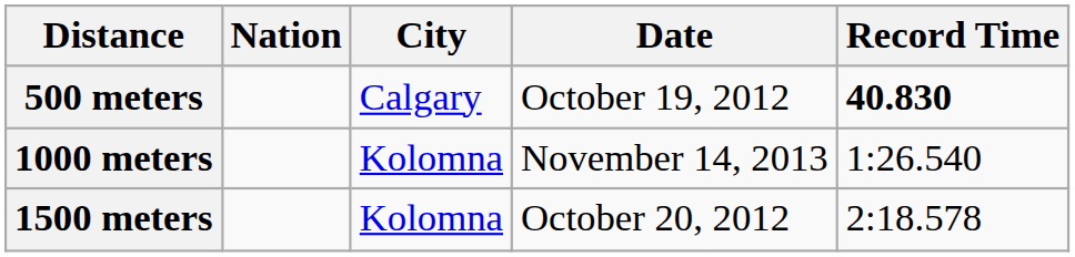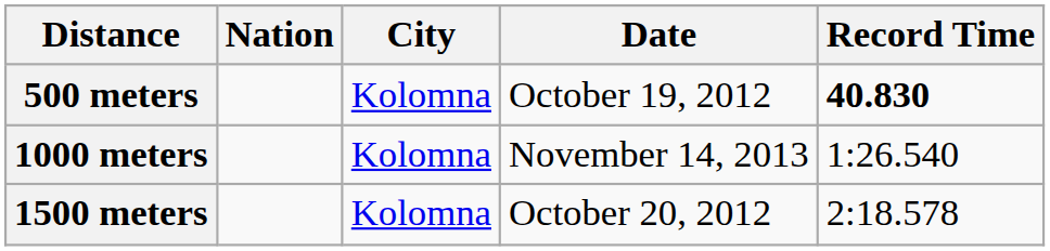 <table class="wikitable" border="1">
 <tr>
 <th>Distance</th>
 <th>Nation</th>
 <th>City</th>
 <th>Date</th>
 <th>Record Time</th>
 </tr>
 <tr>
 <th>500 meters</th>
 <td></td>
-<td><a href='#'>Calgary</a></td>
+<td><a href='#'>Kolomna</a></td>
 <td>October 19, 2012</td>
 <td><strong>40.830</strong></td>
 </tr>
 <tr>
 <th>1000 meters</th>
 <td></td>
 <td><a href='#'>Kolomna</a></td>
 <td>November 14, 2013</td>
 <td>1:26.540</td>
 </tr>
 <tr>
 <th>1500 meters</th>
 <td></td>
 <td><a href='#'>Kolomna</a></td>
 <td>October 20, 2012</td>
 <td>2:18.578</td>
 </tr>
 </table>
